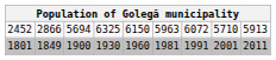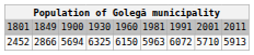 <table class="wikitable">
 <tr>
 <th colspan="9">Population of Golegã municipality</th>
+</tr>
+<tr bgcolor="#C0C0C0">
+<td align="center">1801</td>
+<td align="center">1849</td>
+<td align="center">1900</td>
+<td align="center">1930</td>
+<td align="center">1960</td>
+<td align="center">1981</td>
+<td align="center">1991</td>
+<td align="center">2001</td>
+<td align="center">2011</td>
 </tr>
 <tr>
 <td align="center">2452</td>
 <td align="center">2866</td>
 <td align="center">5694</td>
 <td align="center">6325</td>
 <td align="center">6150</td>
 <td align="center">5963</td>
 <td align="center">6072</td>
 <td align="center">5710</td>
 <td align="center">5913</td>
 </tr>
-<tr bgcolor="#C0C0C0">
-<td align="center">1801</td>
-<td align="center">1849</td>
-<td align="center">1900</td>
-<td align="center">1930</td>
-<td align="center">1960</td>
-<td align="center">1981</td>
-<td align="center">1991</td>
-<td align="center">2001</td>
-<td align="center">2011</td>
-</tr>
 </table>
